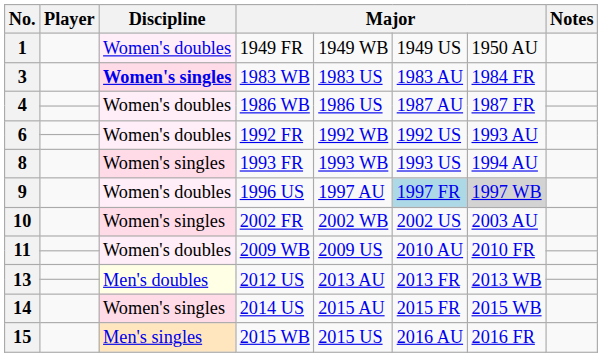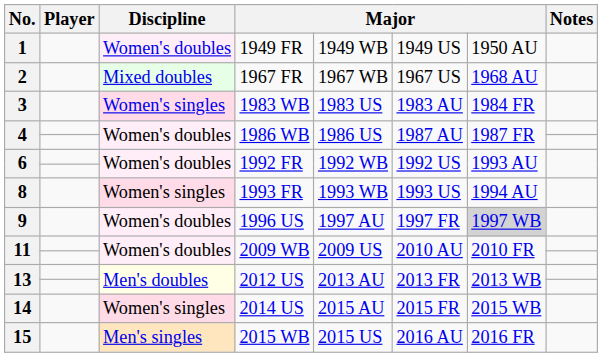 <table class="wikitable sortable mw-datatable sticky-table-col2 sticky-table-row1 sort-under-center">
 <tr>
 <th scope=col>No.</th>
 <th scope=col>Player</th>
 <th scope=col style="width:140">Discipline</th>
 <th scope=col class="unsortable" colspan="4">Major</th>
 <th scope=col class="unsortable">Notes</th>
 </tr>
 <tr>
 <th scope="row">1</th>
 <td></td>
 <td style="background:#ffedf7" data-sort-value="4"><a href='#'>Women's doubles</a></td>
 <td>1949 FR</td>
 <td>1949 WB</td>
 <td>1949 US</td>
 <td>1950 AU</td>
 <td></td>
 </tr>
 <tr>
+<th scope="row">2</th>
+<td></td>
+<td style="background:#e6ffe6" data-sort-value="5"><a href='#'>Mixed doubles</a></td>
+<td>1967 FR</td>
+<td>1967 WB</td>
+<td>1967 US</td>
+<td><a href='#'>1968 AU</a></td>
+<td></td>
+</tr>
+<tr>
 <th scope="row">3</th>
 <td></td>
-<td style="background:#ffdbe8" data-sort-value="2"><strong><a href='#'>Women's singles</a></strong></td>
+<td style="background:#ffdbe8" data-sort-value="2"><a href='#'>Women's singles</a></td>
 <td><a href='#'>1983 WB</a></td>
 <td><a href='#'>1983 US</a></td>
 <td><a href='#'>1983 AU</a></td>
 <td><a href='#'>1984 FR</a></td>
 <td></td>
 </tr>
 <tr>
 <th scope="row" rowspan="2">4</th>
 <td></td>
 <td rowspan="2" style="background:#ffedf7" data-sort-value="4">Women's doubles</td>
 <td rowspan="2"><a href='#'>1986 WB</a></td>
 <td rowspan="2"><a href='#'>1986 US</a></td>
 <td rowspan="2"><a href='#'>1987 AU</a></td>
 <td rowspan="2"><a href='#'>1987 FR</a></td>
 <td></td>
 </tr>
 <tr>
 <td></td>
 <td></td>
 </tr>
 <tr>
 <th scope="row" rowspan="2">6</th>
 <td></td>
 <td rowspan="2" style="background:#ffedf7" data-sort-value="4">Women's doubles</td>
 <td rowspan="2"><a href='#'>1992 FR</a></td>
 <td rowspan="2"><a href='#'>1992 WB</a></td>
 <td rowspan="2"><a href='#'>1992 US</a></td>
 <td rowspan="2"><a href='#'>1993 AU</a></td>
 <td rowspan="2"></td>
 </tr>
 <tr>
 <td></td>
 </tr>
 <tr>
 <th scope="row">8</th>
 <td></td>
 <td style="background:#ffdbe8" data-sort-value="2">Women's singles</td>
 <td><a href='#'>1993 FR</a></td>
 <td><a href='#'>1993 WB</a></td>
 <td><a href='#'>1993 US</a></td>
 <td><a href='#'>1994 AU</a></td>
 <td></td>
 </tr>
 <tr>
 <th scope="row">9</th>
 <td></td>
 <td style="background:#ffedf7" data-sort-value="4">Women's doubles</td>
 <td><a href='#'>1996 US</a></td>
 <td><a href='#'>1997 AU</a></td>
-<td style="background: lightblue;"><a href='#'>1997 FR</a></td>
+<td><a href='#'>1997 FR</a></td>
 <td style="background: lightgrey;"><a href='#'>1997 WB</a></td>
-<td></td>
-</tr>
-<tr>
-<th scope="row">10</th>
-<td></td>
-<td style="background:#ffdbe8" data-sort-value="2">Women's singles</td>
-<td><a href='#'>2002 FR</a></td>
-<td><a href='#'>2002 WB</a></td>
-<td><a href='#'>2002 US</a></td>
-<td><a href='#'>2003 AU</a></td>
 <td></td>
 </tr>
 <tr>
 <th rowspan="2" scope="row">11</th>
 <td></td>
 <td rowspan="2" style="background:#ffedf7" data-sort-value="4">Women's doubles</td>
 <td rowspan="2"><a href='#'>2009 WB</a></td>
 <td rowspan="2"><a href='#'>2009 US</a></td>
 <td rowspan="2"><a href='#'>2010 AU</a></td>
 <td rowspan="2"><a href='#'>2010 FR</a></td>
 <td></td>
 </tr>
 <tr>
 <td></td>
 <td></td>
 </tr>
 <tr>
 <th scope="row" rowspan=2>13</th>
 <td></td>
 <td rowspan="2" style="background:#ffffe6" data-sort-value="3"><a href='#'>Men's doubles</a></td>
 <td rowspan="2"><a href='#'>2012 US</a></td>
 <td rowspan="2"><a href='#'>2013 AU</a></td>
 <td rowspan="2"><a href='#'>2013 FR</a></td>
 <td rowspan="2"><a href='#'>2013 WB</a></td>
 <td></td>
 </tr>
 <tr>
 <td></td>
 <td></td>
 </tr>
 <tr>
 <th scope="row">14</th>
 <td></td>
 <td style="background:#ffdbe8" data-sort-value="2">Women's singles</td>
 <td><a href='#'>2014 US</a></td>
 <td><a href='#'>2015 AU</a></td>
 <td><a href='#'>2015 FR</a></td>
 <td><a href='#'>2015 WB</a></td>
 <td></td>
 </tr>
 <tr>
 <th scope="row">15</th>
 <td></td>
 <td style="background:#ffe6bf" data-sort-value="1"><a href='#'>Men's singles</a></td>
 <td><a href='#'>2015 WB</a></td>
 <td><a href='#'>2015 US</a></td>
 <td><a href='#'>2016 AU</a></td>
 <td><a href='#'>2016 FR</a></td>
 <td></td>
 </tr>
 </table>
